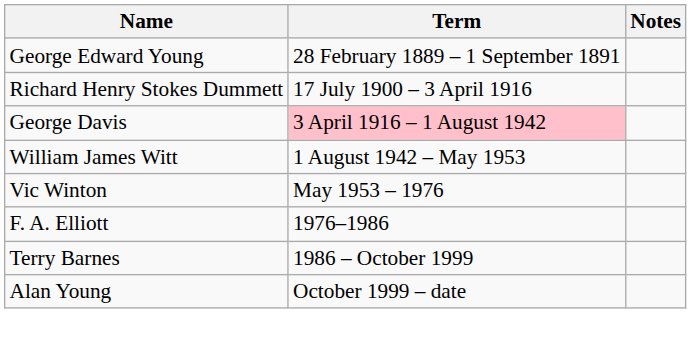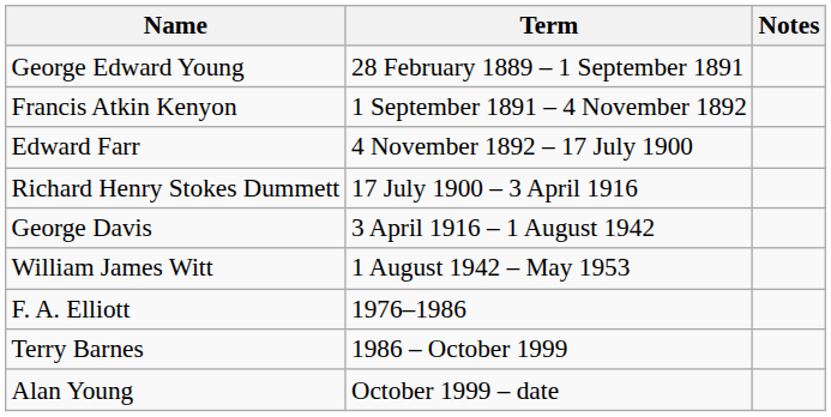 <table class="wikitable">
 <tr>
 <th>Name</th>
 <th>Term</th>
 <th>Notes</th>
 </tr>
 <tr>
 <td>George Edward Young</td>
 <td>28 February 1889 – 1 September 1891</td>
 <td></td>
 </tr>
 <tr>
+<td>Francis Atkin Kenyon</td>
+<td>1 September 1891 – 4 November 1892</td>
+<td></td>
+</tr>
+<tr>
+<td>Edward Farr</td>
+<td>4 November 1892 – 17 July 1900</td>
+<td></td>
+</tr>
+<tr>
 <td>Richard Henry Stokes Dummett</td>
 <td>17 July 1900 – 3 April 1916</td>
 <td></td>
 </tr>
 <tr>
 <td>George Davis</td>
-<td style="background: pink;">3 April 1916 – 1 August 1942</td>
+<td>3 April 1916 – 1 August 1942</td>
 <td></td>
 </tr>
 <tr>
 <td>William James Witt</td>
 <td>1 August 1942 – May 1953</td>
-<td></td>
-</tr>
-<tr>
-<td>Vic Winton</td>
-<td>May 1953 – 1976</td>
 <td></td>
 </tr>
 <tr>
 <td>F. A. Elliott</td>
 <td>1976–1986</td>
 <td></td>
 </tr>
 <tr>
 <td>Terry Barnes</td>
 <td>1986 – October 1999</td>
 <td></td>
 </tr>
 <tr>
 <td>Alan Young</td>
 <td>October 1999 – date</td>
 <td></td>
 </tr>
 </table>
